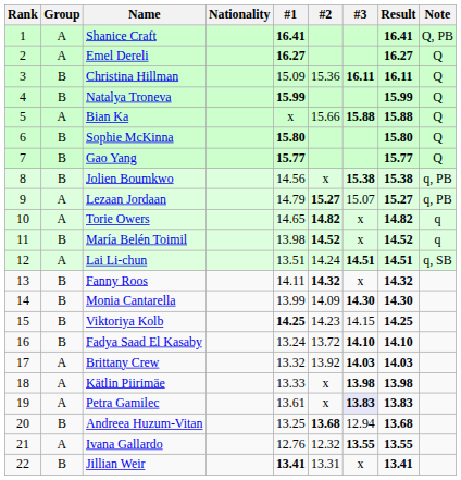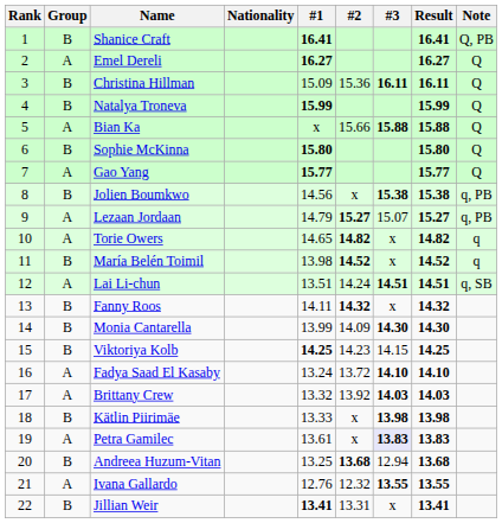 <table class="wikitable sortable" style="text-align:center">
 <tr>
 <th>Rank</th>
 <th>Group</th>
 <th>Name</th>
 <th>Nationality</th>
 <th>#1</th>
 <th>#2</th>
 <th>#3</th>
 <th>Result</th>
 <th>Note</th>
 </tr>
 <tr bgcolor=ccffcc>
 <td>1</td>
-<td>A</td>
+<td>B</td>
 <td align=left><a href='#'>Shanice Craft</a></td>
 <td align=left></td>
 <td><strong>16.41</strong></td>
 <td></td>
 <td></td>
 <td><strong>16.41</strong></td>
 <td>Q, PB</td>
 </tr>
 <tr bgcolor=ccffcc>
 <td>2</td>
 <td>A</td>
 <td align=left><a href='#'>Emel Dereli</a></td>
 <td align=left></td>
 <td><strong>16.27</strong></td>
 <td></td>
 <td></td>
 <td><strong>16.27</strong></td>
 <td>Q</td>
 </tr>
 <tr bgcolor=ccffcc>
 <td>3</td>
 <td>B</td>
 <td align=left><a href='#'>Christina Hillman</a></td>
 <td align=left></td>
 <td>15.09</td>
 <td>15.36</td>
 <td><strong>16.11</strong></td>
 <td><strong>16.11</strong></td>
 <td>Q</td>
 </tr>
 <tr bgcolor=ccffcc>
 <td>4</td>
 <td>B</td>
 <td align=left><a href='#'>Natalya Troneva</a></td>
 <td align=left></td>
 <td><strong>15.99</strong></td>
 <td></td>
 <td></td>
 <td><strong>15.99</strong></td>
 <td>Q</td>
 </tr>
 <tr bgcolor=ccffcc>
 <td>5</td>
 <td>A</td>
 <td align=left><a href='#'>Bian Ka</a></td>
 <td align=left></td>
 <td>x</td>
 <td>15.66</td>
 <td><strong>15.88</strong></td>
 <td><strong>15.88</strong></td>
 <td>Q</td>
 </tr>
 <tr bgcolor=ccffcc>
 <td>6</td>
 <td>B</td>
 <td align=left><a href='#'>Sophie McKinna</a></td>
 <td align=left></td>
 <td><strong>15.80</strong></td>
 <td></td>
 <td></td>
 <td><strong>15.80</strong></td>
 <td>Q</td>
 </tr>
 <tr bgcolor=ccffcc>
 <td>7</td>
-<td>B</td>
+<td>A</td>
 <td align=left><a href='#'>Gao Yang</a></td>
 <td align=left></td>
 <td><strong>15.77</strong></td>
 <td></td>
 <td></td>
 <td><strong>15.77</strong></td>
 <td>Q</td>
 </tr>
 <tr bgcolor=ddffdd>
 <td>8</td>
 <td>B</td>
 <td align=left><a href='#'>Jolien Boumkwo</a></td>
 <td align=left></td>
 <td>14.56</td>
 <td>x</td>
 <td><strong>15.38</strong></td>
 <td><strong>15.38</strong></td>
 <td>q, PB</td>
 </tr>
 <tr bgcolor=ddffdd>
 <td>9</td>
 <td>A</td>
 <td align=left><a href='#'>Lezaan Jordaan</a></td>
 <td align=left></td>
 <td>14.79</td>
 <td><strong>15.27</strong></td>
 <td>15.07</td>
 <td><strong>15.27</strong></td>
 <td>q, PB</td>
 </tr>
 <tr bgcolor=ddffdd>
 <td>10</td>
 <td>A</td>
 <td align=left><a href='#'>Torie Owers</a></td>
 <td align=left></td>
 <td>14.65</td>
 <td><strong>14.82</strong></td>
 <td>x</td>
 <td><strong>14.82</strong></td>
 <td>q</td>
 </tr>
 <tr bgcolor=ddffdd>
 <td>11</td>
 <td>B</td>
 <td align=left><a href='#'>María Belén Toimil</a></td>
 <td align=left></td>
 <td>13.98</td>
 <td><strong>14.52</strong></td>
 <td>x</td>
 <td><strong>14.52</strong></td>
 <td>q</td>
 </tr>
 <tr bgcolor=ddffdd>
 <td>12</td>
 <td>A</td>
 <td align=left><a href='#'>Lai Li-chun</a></td>
 <td align=left></td>
 <td>13.51</td>
 <td>14.24</td>
 <td><strong>14.51</strong></td>
 <td><strong>14.51</strong></td>
 <td>q, SB</td>
 </tr>
 <tr>
 <td>13</td>
 <td>B</td>
 <td align=left><a href='#'>Fanny Roos</a></td>
 <td align=left></td>
 <td>14.11</td>
 <td><strong>14.32</strong></td>
 <td>x</td>
 <td><strong>14.32</strong></td>
 <td></td>
 </tr>
 <tr>
 <td>14</td>
 <td>B</td>
 <td align=left><a href='#'>Monia Cantarella</a></td>
 <td align=left></td>
 <td>13.99</td>
 <td>14.09</td>
 <td><strong>14.30</strong></td>
 <td><strong>14.30</strong></td>
 <td></td>
 </tr>
 <tr>
 <td>15</td>
 <td>B</td>
 <td align=left><a href='#'>Viktoriya Kolb</a></td>
 <td align=left></td>
 <td><strong>14.25</strong></td>
 <td>14.23</td>
 <td>14.15</td>
 <td><strong>14.25</strong></td>
 <td></td>
 </tr>
 <tr>
 <td>16</td>
-<td>B</td>
+<td>A</td>
 <td align=left><a href='#'>Fadya Saad El Kasaby</a></td>
 <td align=left></td>
 <td>13.24</td>
 <td>13.72</td>
 <td><strong>14.10</strong></td>
 <td><strong>14.10</strong></td>
 <td></td>
 </tr>
 <tr>
 <td>17</td>
 <td>A</td>
 <td align=left><a href='#'>Brittany Crew</a></td>
 <td align=left></td>
 <td>13.32</td>
 <td>13.92</td>
 <td><strong>14.03</strong></td>
 <td><strong>14.03</strong></td>
 <td></td>
 </tr>
 <tr>
 <td>18</td>
-<td>A</td>
+<td>B</td>
 <td align=left><a href='#'>Kätlin Piirimäe</a></td>
 <td align=left></td>
 <td>13.33</td>
 <td>x</td>
 <td><strong>13.98</strong></td>
 <td><strong>13.98</strong></td>
 <td></td>
 </tr>
 <tr>
 <td>19</td>
 <td>A</td>
 <td align=left><a href='#'>Petra Gamilec</a></td>
 <td align=left></td>
 <td>13.61</td>
 <td>x</td>
 <td style="background: lavender;"><strong>13.83</strong></td>
 <td><strong>13.83</strong></td>
 <td></td>
 </tr>
 <tr>
 <td>20</td>
 <td>B</td>
 <td align=left><a href='#'>Andreea Huzum-Vitan</a></td>
 <td align=left></td>
 <td>13.25</td>
 <td><strong>13.68</strong></td>
 <td>12.94</td>
 <td><strong>13.68</strong></td>
 <td></td>
 </tr>
 <tr>
 <td>21</td>
 <td>A</td>
 <td align=left><a href='#'>Ivana Gallardo</a></td>
 <td align=left></td>
 <td>12.76</td>
 <td>12.32</td>
 <td><strong>13.55</strong></td>
 <td><strong>13.55</strong></td>
 <td></td>
 </tr>
 <tr>
 <td>22</td>
 <td>B</td>
 <td align=left><a href='#'>Jillian Weir</a></td>
 <td align=left></td>
 <td><strong>13.41</strong></td>
 <td>13.31</td>
 <td>x</td>
 <td><strong>13.41</strong></td>
 <td></td>
 </tr>
 </table>
